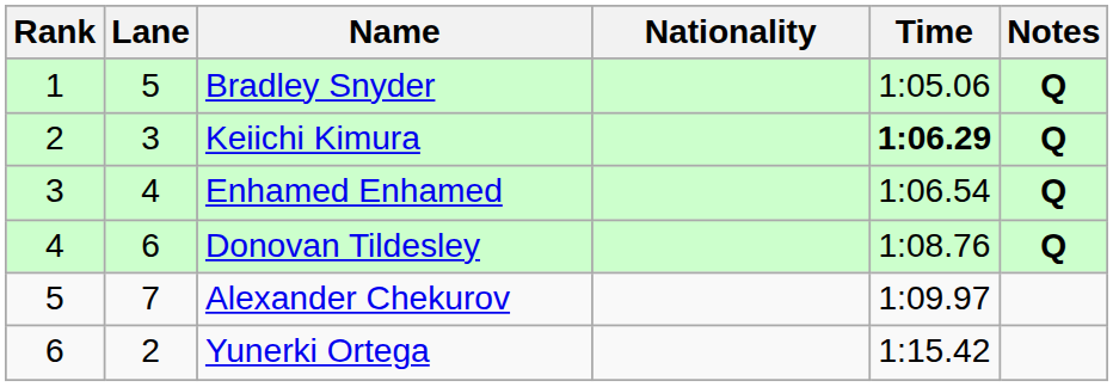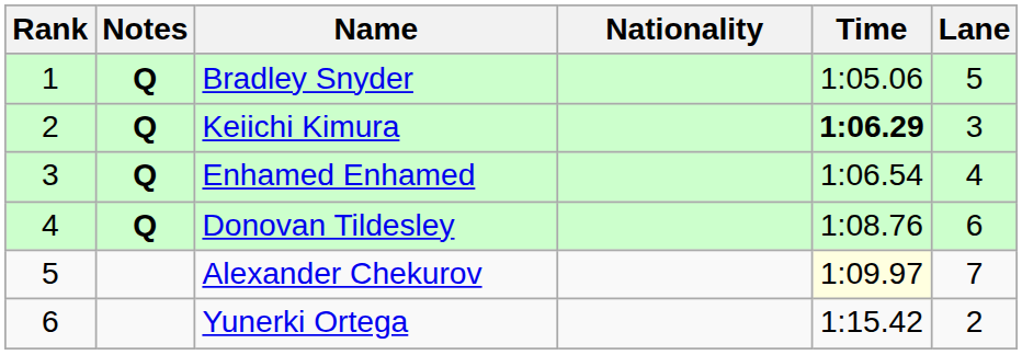 <table class="wikitable sortable" style="text-align:center">
 <tr>
 <th>Rank</th>
-<th>Lane</th>
+<th>Notes</th>
 <th style="width:180px">Name</th>
 <th style="width:125px">Nationality</th>
 <th>Time</th>
-<th>Notes</th>
+<th>Lane</th>
 </tr>
 <tr style="background:#cfc;">
 <td>1</td>
-<td>5</td>
+<td><strong>Q</strong></td>
 <td style="text-align:left;"><a href='#'>Bradley Snyder</a></td>
 <td style="text-align:left;"></td>
 <td>1:05.06</td>
-<td><strong>Q</strong></td>
+<td>5</td>
 </tr>
 <tr style="background:#cfc;">
 <td>2</td>
-<td>3</td>
+<td><strong>Q</strong></td>
 <td style="text-align:left;"><a href='#'>Keiichi Kimura</a></td>
 <td style="text-align:left;"></td>
 <td><strong>1:06.29</strong></td>
-<td><strong>Q</strong></td>
+<td>3</td>
 </tr>
 <tr style="background:#cfc;">
 <td>3</td>
-<td>4</td>
+<td><strong>Q</strong></td>
 <td style="text-align:left;"><a href='#'>Enhamed Enhamed</a></td>
 <td style="text-align:left;"></td>
 <td>1:06.54</td>
-<td><strong>Q</strong></td>
+<td>4</td>
 </tr>
 <tr style="background:#cfc;">
 <td>4</td>
-<td>6</td>
+<td><strong>Q</strong></td>
 <td style="text-align:left;"><a href='#'>Donovan Tildesley</a></td>
 <td style="text-align:left;"></td>
 <td>1:08.76</td>
-<td><strong>Q</strong></td>
+<td>6</td>
 </tr>
 <tr>
 <td>5</td>
-<td>7</td>
+<td></td>
 <td style="text-align:left;"><a href='#'>Alexander Chekurov</a></td>
 <td style="text-align:left;"></td>
-<td>1:09.97</td>
-<td></td>
+<td style="background: lightyellow;">1:09.97</td>
+<td>7</td>
 </tr>
 <tr>
 <td>6</td>
-<td>2</td>
+<td></td>
 <td style="text-align:left;"><a href='#'>Yunerki Ortega</a></td>
 <td style="text-align:left;"></td>
 <td>1:15.42</td>
-<td></td>
+<td>2</td>
 </tr>
 </table>
